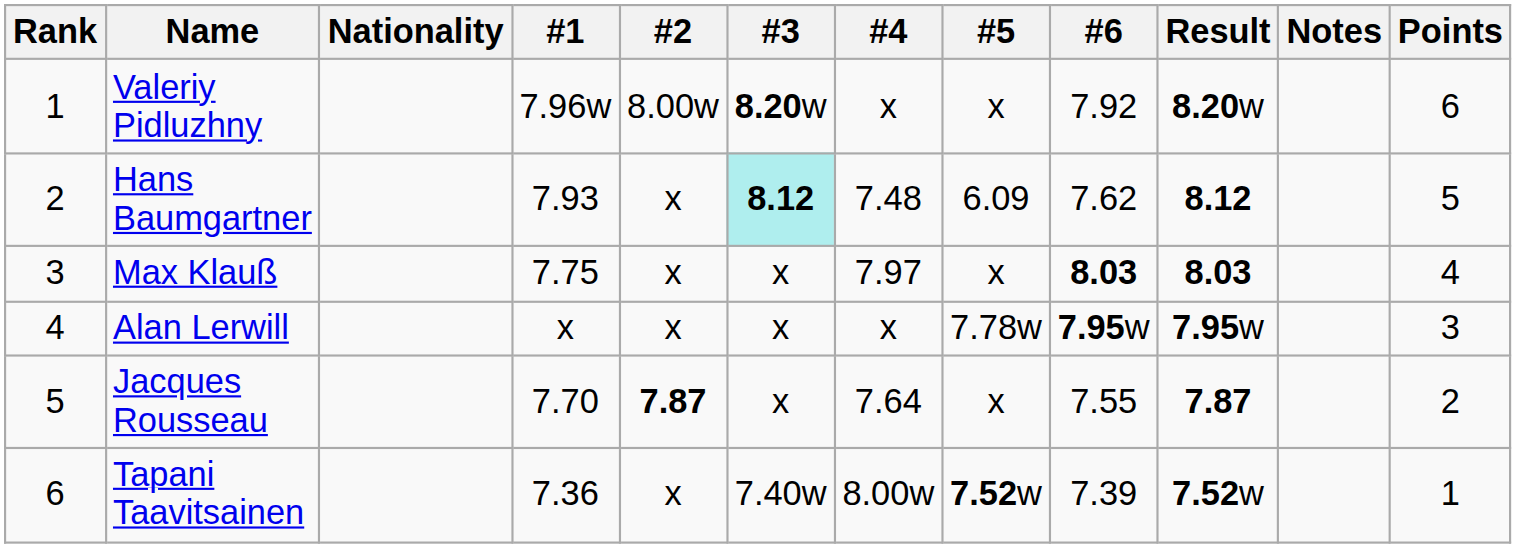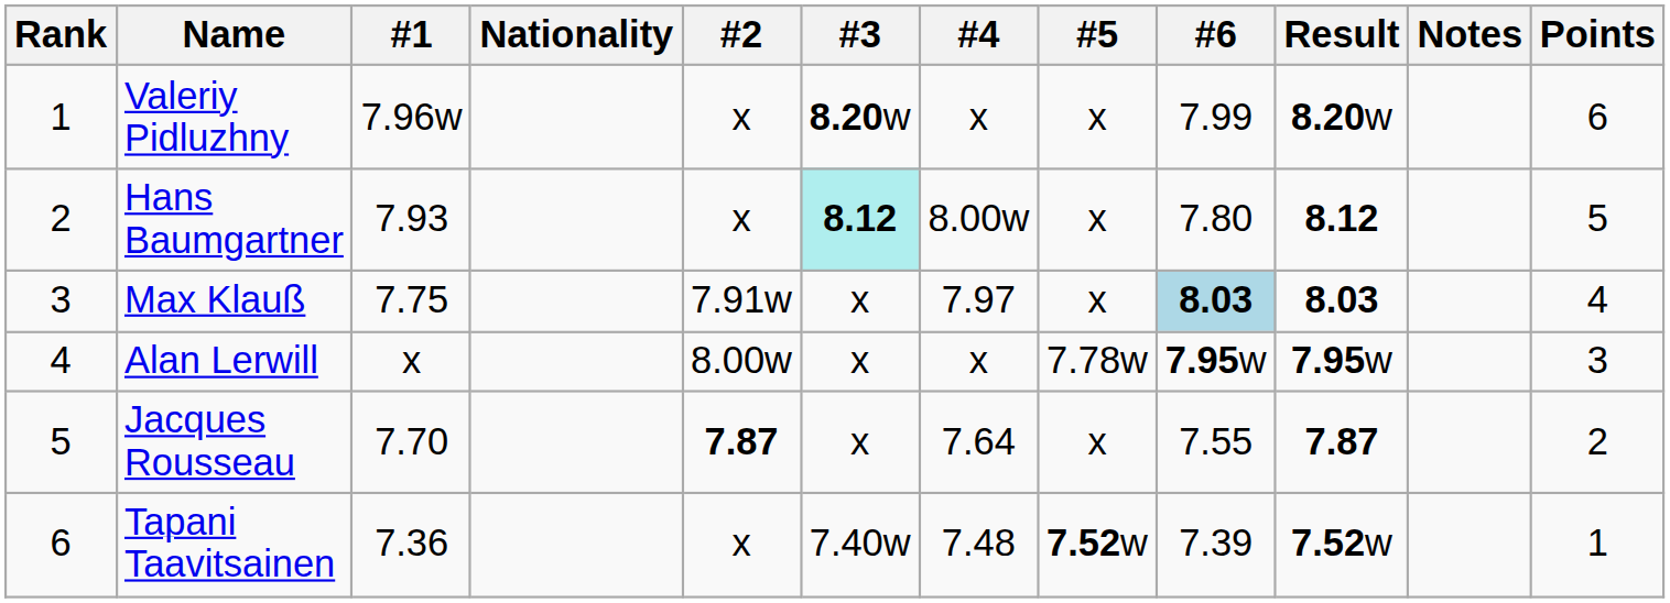 <table class="wikitable sortable" style="text-align:center">
 <tr>
 <th>Rank</th>
 <th>Name</th>
+<th>#1</th>
 <th>Nationality</th>
-<th>#1</th>
 <th>#2</th>
 <th>#3</th>
 <th>#4</th>
 <th>#5</th>
 <th>#6</th>
 <th>Result</th>
 <th>Notes</th>
 <th>Points</th>
 </tr>
 <tr>
 <td>1</td>
 <td align=left><a href='#'>Valeriy Pidluzhny</a></td>
+<td>7.96w</td>
 <td align=left></td>
-<td>7.96w</td>
-<td>8.00w</td>
+<td>x</td>
 <td><strong>8.20</strong>w</td>
 <td>x</td>
 <td>x</td>
-<td>7.92</td>
+<td>7.99</td>
 <td><strong>8.20</strong>w</td>
 <td></td>
 <td>6</td>
 </tr>
 <tr>
 <td>2</td>
 <td align=left><a href='#'>Hans Baumgartner</a></td>
+<td>7.93</td>
 <td align=left></td>
-<td>7.93</td>
 <td>x</td>
 <td style="background: paleturquoise;"><strong>8.12</strong></td>
-<td>7.48</td>
-<td>6.09</td>
-<td>7.62</td>
+<td>8.00w</td>
+<td>x</td>
+<td>7.80</td>
 <td><strong>8.12</strong></td>
 <td></td>
 <td>5</td>
 </tr>
 <tr>
 <td>3</td>
 <td align=left><a href='#'>Max Klauß</a></td>
+<td>7.75</td>
 <td align=left></td>
-<td>7.75</td>
-<td>x</td>
+<td>7.91w</td>
 <td>x</td>
 <td>7.97</td>
 <td>x</td>
-<td><strong>8.03</strong></td>
+<td style="background: lightblue;"><strong>8.03</strong></td>
 <td><strong>8.03</strong></td>
 <td></td>
 <td>4</td>
 </tr>
 <tr>
 <td>4</td>
 <td align=left><a href='#'>Alan Lerwill</a></td>
+<td>x</td>
 <td align=left></td>
-<td>x</td>
-<td>x</td>
+<td>8.00w</td>
 <td>x</td>
 <td>x</td>
 <td>7.78w</td>
 <td><strong>7.95</strong>w</td>
 <td><strong>7.95</strong>w</td>
 <td></td>
 <td>3</td>
 </tr>
 <tr>
 <td>5</td>
 <td align=left><a href='#'>Jacques Rousseau</a></td>
+<td>7.70</td>
 <td align=left></td>
-<td>7.70</td>
 <td><strong>7.87</strong></td>
 <td>x</td>
 <td>7.64</td>
 <td>x</td>
 <td>7.55</td>
 <td><strong>7.87</strong></td>
 <td></td>
 <td>2</td>
 </tr>
 <tr>
 <td>6</td>
 <td align=left><a href='#'>Tapani Taavitsainen</a></td>
+<td>7.36</td>
 <td align=left></td>
-<td>7.36</td>
 <td>x</td>
 <td>7.40w</td>
-<td>8.00w</td>
+<td>7.48</td>
 <td><strong>7.52</strong>w</td>
 <td>7.39</td>
 <td><strong>7.52</strong>w</td>
 <td></td>
 <td>1</td>
 </tr>
 </table>
